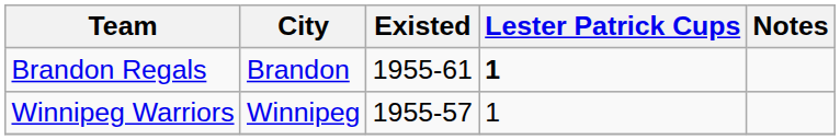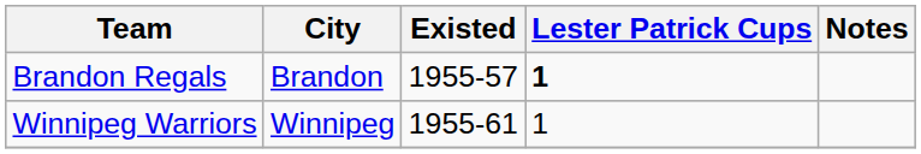 <table class="wikitable">
 <tr>
 <th>Team</th>
 <th>City</th>
 <th>Existed</th>
 <th><a href='#'>Lester Patrick Cups</a></th>
 <th>Notes</th>
 </tr>
 <tr>
 <td><a href='#'>Brandon Regals</a></td>
 <td><a href='#'>Brandon</a></td>
-<td>1955-61</td>
+<td>1955-57</td>
 <td><strong>1</strong></td>
 <td></td>
 </tr>
 <tr>
 <td><a href='#'>Winnipeg Warriors</a></td>
 <td><a href='#'>Winnipeg</a></td>
-<td>1955-57</td>
+<td>1955-61</td>
 <td>1</td>
 <td></td>
 </tr>
 <tr>
 </tr>
 </table>
